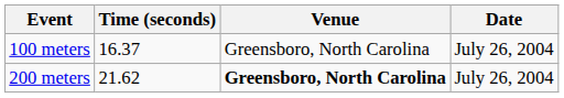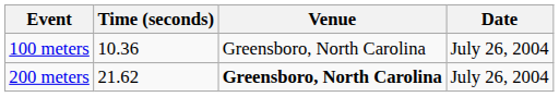 <table class="wikitable">
 <tr>
 <th>Event</th>
 <th>Time (seconds)</th>
 <th>Venue</th>
 <th>Date</th>
 </tr>
 <tr>
 <td><a href='#'>100 meters</a></td>
-<td>16.37</td>
+<td>10.36</td>
 <td>Greensboro, North Carolina</td>
 <td>July 26, 2004</td>
 </tr>
 <tr>
 <td><a href='#'>200 meters</a></td>
 <td>21.62</td>
 <td><strong>Greensboro, North Carolina</strong></td>
 <td>July 26, 2004</td>
 </tr>
 </table>
